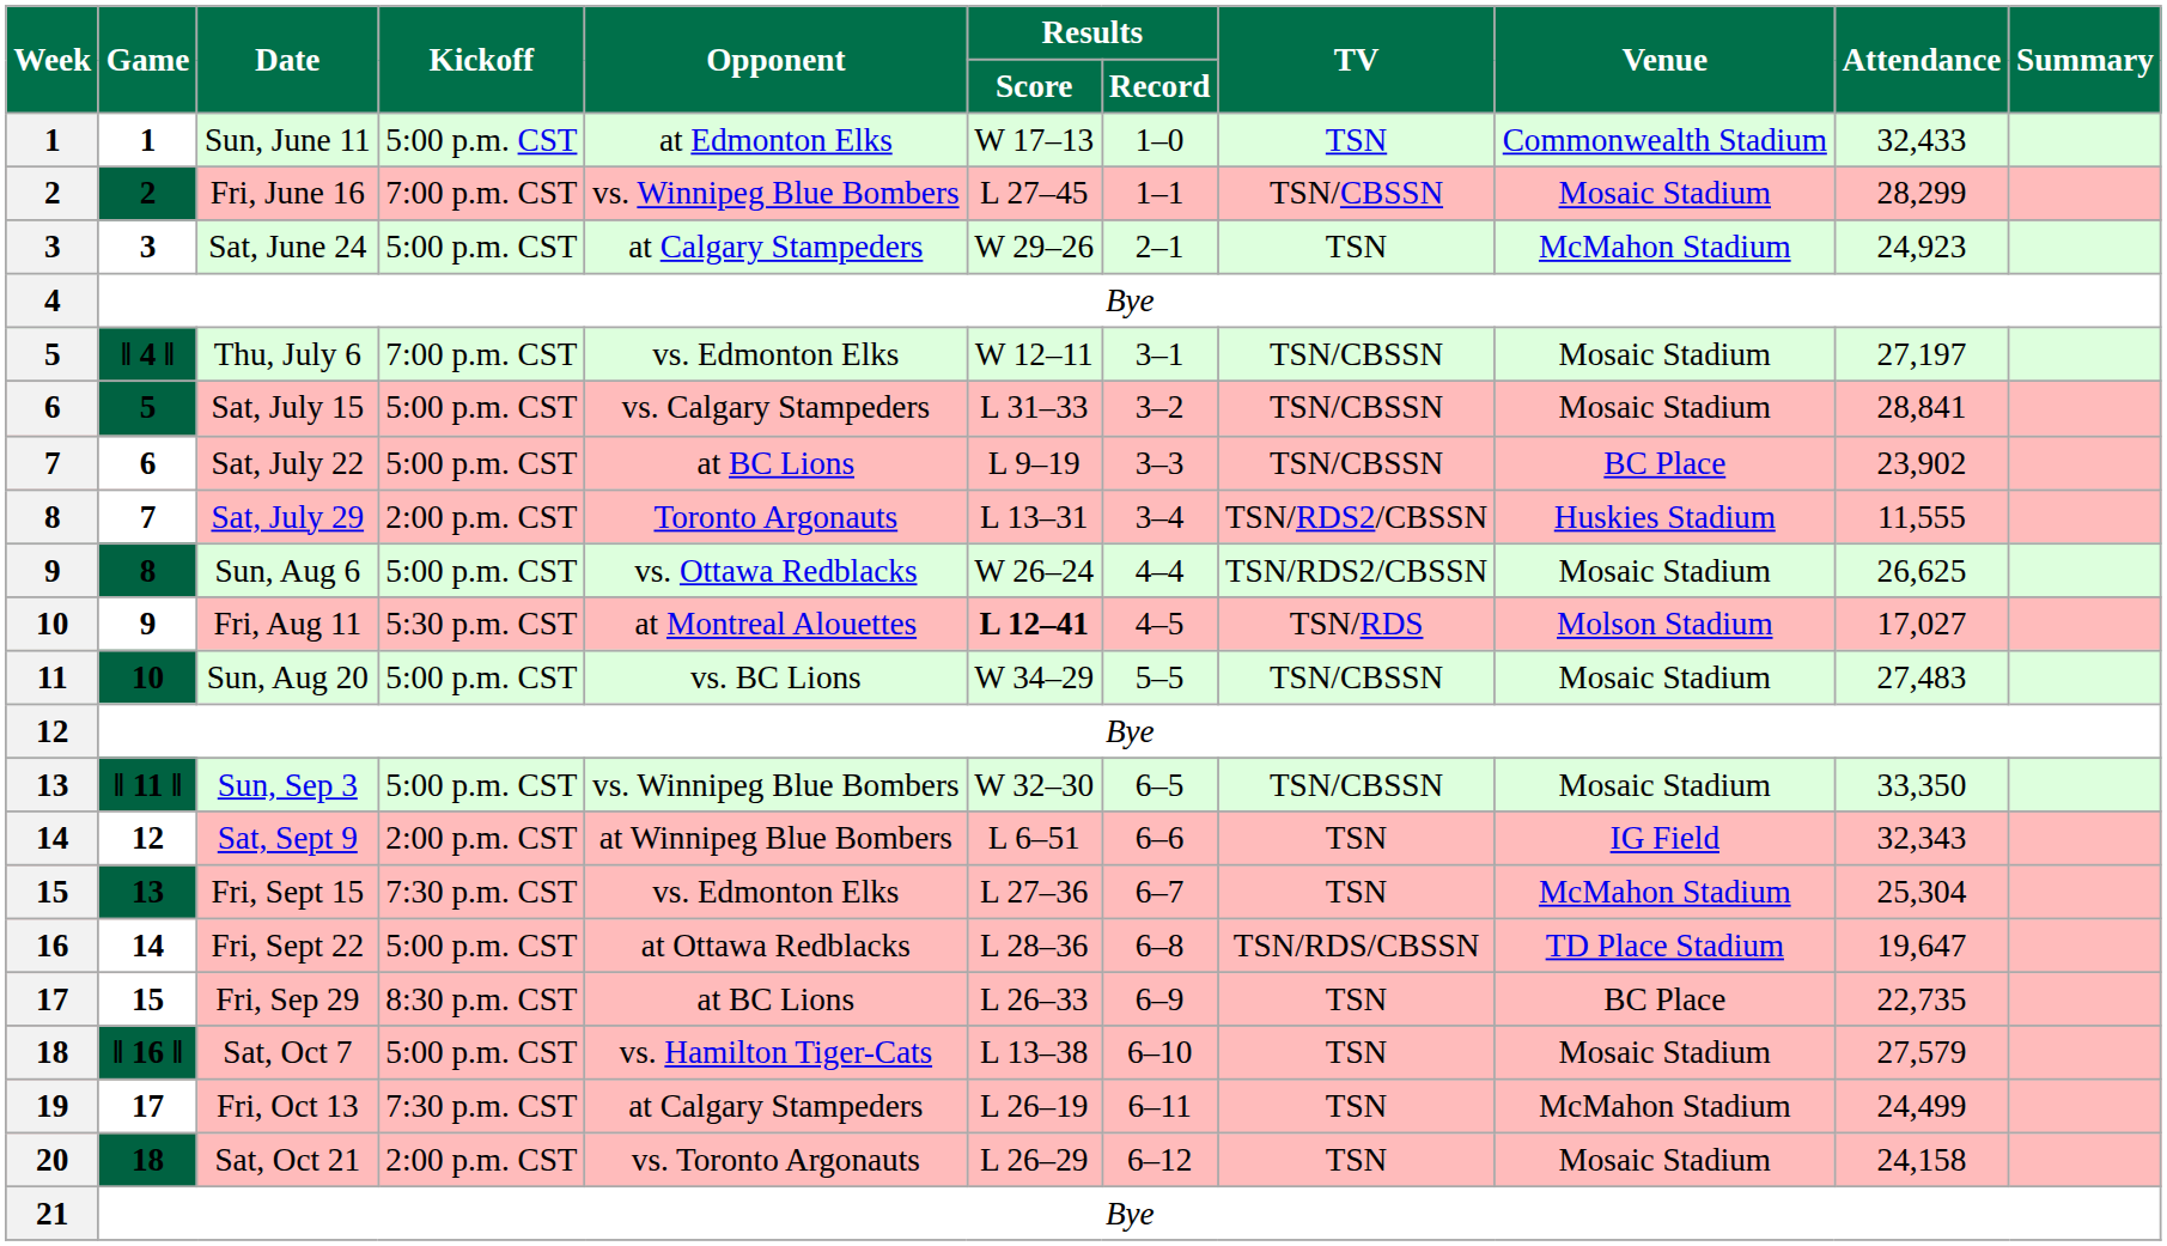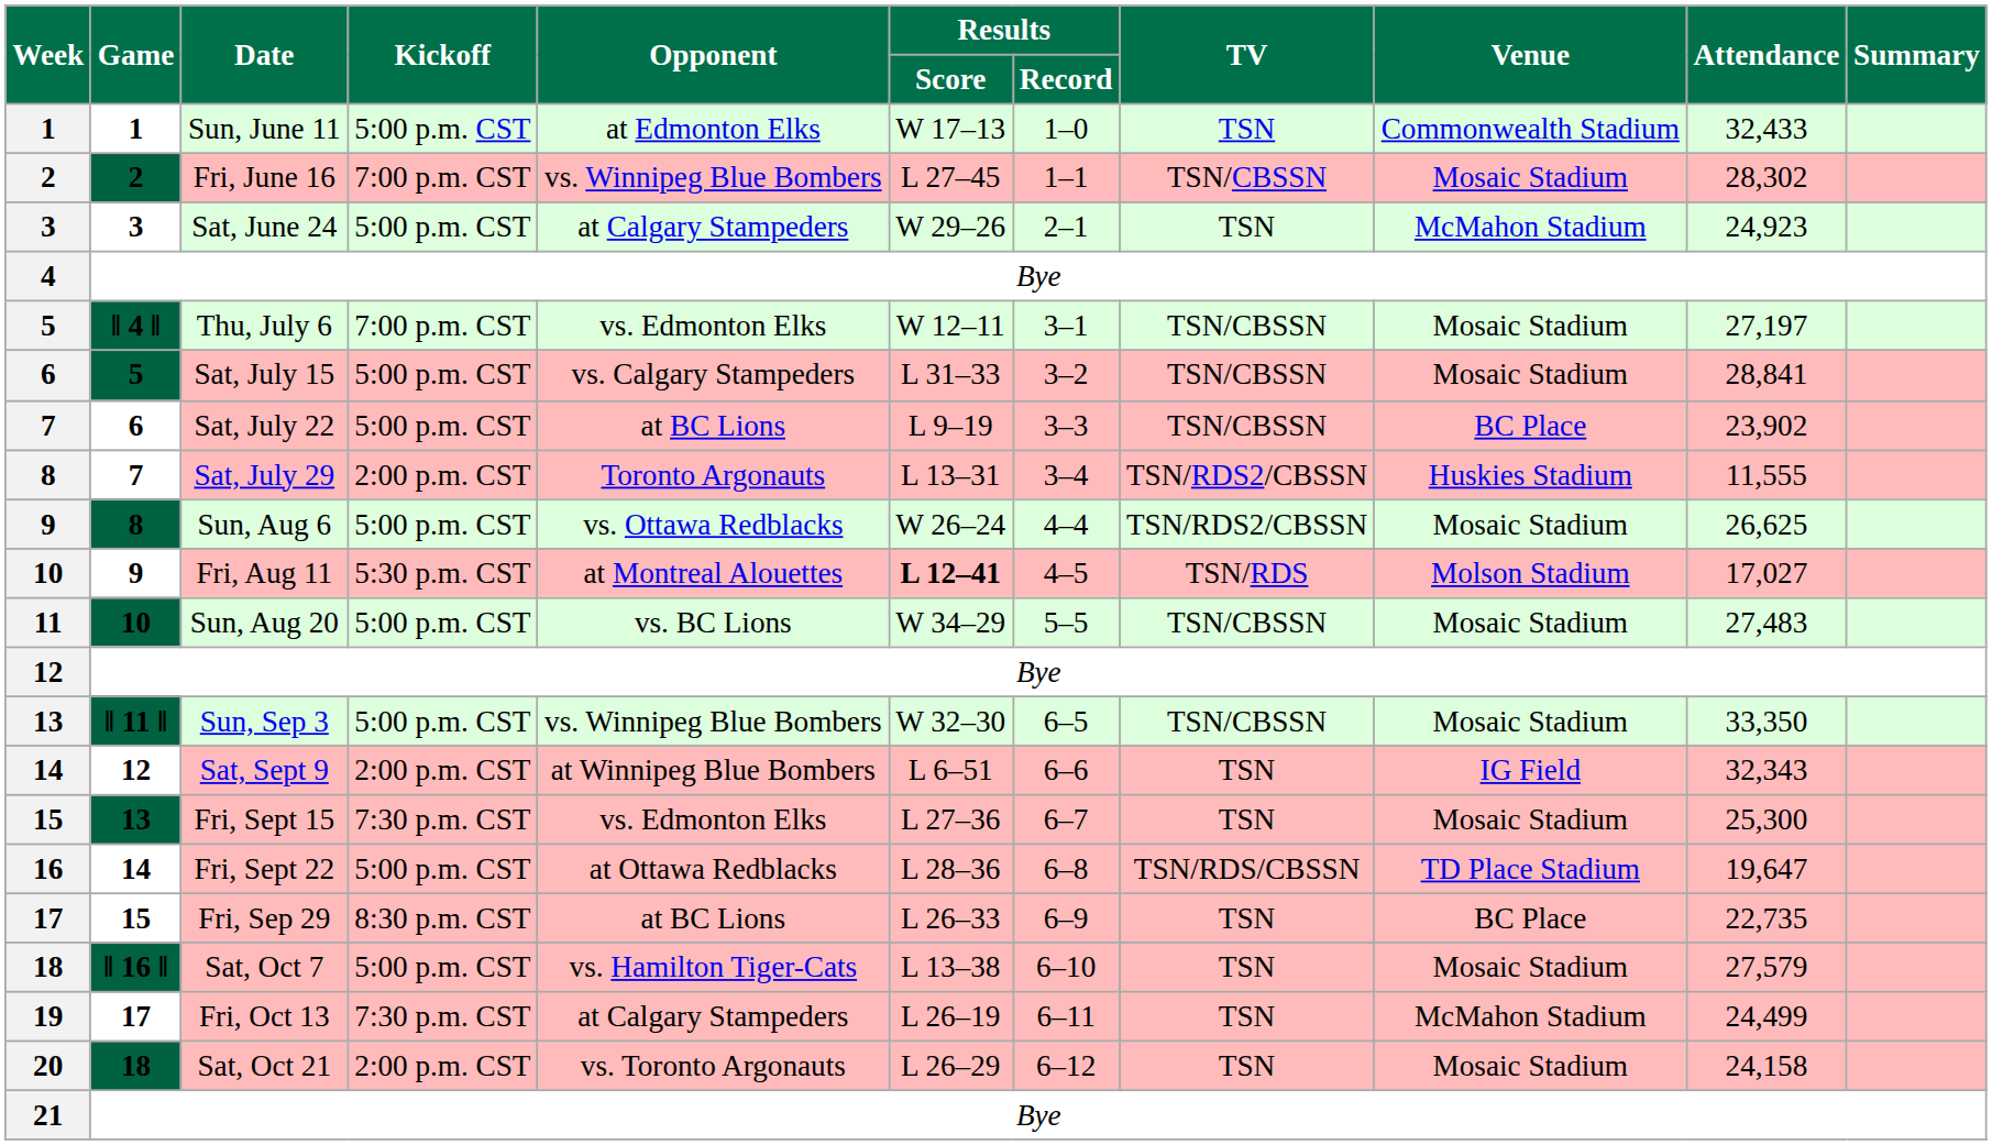 <table class="wikitable" style="font-size: 95%;">
 <tr>
 <th style="background:#00704A;color:White;" rowspan=2>Week</th>
 <th style="background:#00704A;color:White;" rowspan=2>Game</th>
 <th style="background:#00704A;color:White;" rowspan=2>Date</th>
 <th style="background:#00704A;color:White;" rowspan=2>Kickoff</th>
 <th style="background:#00704A;color:White;" rowspan=2>Opponent</th>
 <th style="background:#00704A;color:White;" colspan=2>Results</th>
 <th style="background:#00704A;color:White;" rowspan=2>TV</th>
 <th style="background:#00704A;color:White;" rowspan=2>Venue</th>
 <th style="background:#00704A;color:White;" rowspan=2>Attendance</th>
 <th style="background:#00704A;color:White;" rowspan=2>Summary</th>
 </tr>
 <tr>
 <th style="background:#00704A;color:White;">Score</th>
 <th style="background:#00704A;color:White;">Record</th>
 </tr>
 <tr align="center" bgcolor="ddffdd">
 <th align="center"><strong>1</strong></th>
 <th style="text-align:center; background:white;"><span><strong>1</strong></span></th>
 <td align="center">Sun, June 11</td>
 <td align="center">5:00 p.m. <a href='#'>CST</a></td>
 <td align="center">at <a href='#'>Edmonton Elks</a></td>
 <td align="center">W 17–13</td>
 <td align="center">1–0</td>
 <td align="center"><a href='#'>TSN</a></td>
 <td align="center"><a href='#'>Commonwealth Stadium</a></td>
 <td align="center">32,433</td>
 <td align="center"></td>
 </tr>
 <tr align="center" bgcolor="#ffbbbb">
 <th align="center"><strong>2</strong></th>
 <th style="text-align:center; background:#006241;"><span><strong>2</strong></span></th>
 <td align="center">Fri, June 16</td>
 <td align="center">7:00 p.m. CST</td>
 <td align="center">vs. <a href='#'>Winnipeg Blue Bombers</a></td>
 <td align="center">L 27–45</td>
 <td align="center">1–1</td>
 <td align="center">TSN/<a href='#'>CBSSN</a></td>
 <td align="center"><a href='#'>Mosaic Stadium</a></td>
-<td align="center">28,299</td>
+<td align="center">28,302</td>
 <td align="center"></td>
 </tr>
 <tr align="center" bgcolor="ddffdd">
 <th align="center"><strong>3</strong></th>
 <th style="text-align:center; background:white;"><span><strong>3</strong></span></th>
 <td align="center">Sat, June 24</td>
 <td align="center">5:00 p.m. CST</td>
 <td align="center">at <a href='#'>Calgary Stampeders</a></td>
 <td align="center">W 29–26 </td>
 <td align="center">2–1</td>
 <td align="center">TSN</td>
 <td align="center"><a href='#'>McMahon Stadium</a></td>
 <td align="center">24,923</td>
 <td align="center"></td>
 </tr>
 <tr align="center" bgcolor="#ffffff">
 <th align="center"><strong>4</strong></th>
 <td colspan=10 align="center" valign="middle"><em>Bye</em></td>
 </tr>
 <tr align="center" bgcolor="#ddffdd">
 <th align="center"><strong>5</strong></th>
 <th style="text-align:center; background:#006241;"><span><strong>ǁ 4 ǁ</strong></span></th>
 <td align="center">Thu, July 6</td>
 <td align="center">7:00 p.m. CST</td>
 <td align="center">vs. Edmonton Elks</td>
 <td align="center">W 12–11</td>
 <td align="center">3–1</td>
 <td align="center">TSN/CBSSN</td>
 <td align="center">Mosaic Stadium</td>
 <td align="center">27,197</td>
 <td align="center"></td>
 </tr>
 <tr align="center" bgcolor="#ffbbbb">
 <th align="center"><strong>6</strong></th>
 <th style="text-align:center; background:#006241;"><span><strong>5</strong></span></th>
 <td align="center">Sat, July 15</td>
 <td align="center">5:00 p.m. CST</td>
 <td align="center">vs. Calgary Stampeders</td>
 <td align="center">L 31–33</td>
 <td align="center">3–2</td>
 <td align="center">TSN/CBSSN</td>
 <td align="center">Mosaic Stadium</td>
 <td align="center">28,841</td>
 <td align="center"></td>
 </tr>
 <tr align="center" bgcolor="#ffbbbb">
 <th align="center"><strong>7</strong></th>
 <th style="text-align:center; background:white;"><span><strong>6</strong></span></th>
 <td align="center">Sat, July 22</td>
 <td align="center">5:00 p.m. CST</td>
 <td align="center">at <a href='#'>BC Lions</a></td>
 <td align="center">L 9–19</td>
 <td align="center">3–3</td>
 <td align="center">TSN/CBSSN</td>
 <td align="center"><a href='#'>BC Place</a></td>
 <td align="center">23,902</td>
 <td align="center"></td>
 </tr>
 <tr align="center" bgcolor="#ffbbbb">
 <th align="center"><strong>8</strong></th>
 <th style="text-align:center; background:white;"><span><strong>7</strong></span></th>
 <td align="center"><a href='#'>Sat, July 29</a></td>
 <td align="center">2:00 p.m. CST</td>
 <td align="center"><a href='#'>Toronto Argonauts</a></td>
 <td align="center">L 13–31</td>
 <td align="center">3–4</td>
 <td align="center">TSN/<a href='#'>RDS2</a>/CBSSN</td>
 <td align="center"><a href='#'>Huskies Stadium</a></td>
 <td align="center">11,555</td>
 <td align="center"></td>
 </tr>
 <tr align="center" bgcolor="#ddffdd">
 <th align="center"><strong>9</strong></th>
 <th style="text-align:center; background:#006241;"><span><strong>8</strong></span></th>
 <td align="center">Sun, Aug 6</td>
 <td align="center">5:00 p.m. CST</td>
 <td align="center">vs. <a href='#'>Ottawa Redblacks</a></td>
 <td align="center">W 26–24</td>
 <td align="center">4–4</td>
 <td align="center">TSN/RDS2/CBSSN</td>
 <td align="center">Mosaic Stadium</td>
 <td align="center">26,625</td>
 <td align="center"></td>
 </tr>
 <tr align="center" bgcolor="#ffbbbb">
 <th align="center"><strong>10</strong></th>
 <th style="text-align:center; background:white;"><span><strong>9</strong></span></th>
 <td align="center">Fri, Aug 11</td>
 <td align="center">5:30 p.m. CST</td>
 <td align="center">at <a href='#'>Montreal Alouettes</a></td>
 <td align="center"><strong>L 12–41</strong></td>
 <td align="center">4–5</td>
 <td align="center">TSN/<a href='#'>RDS</a></td>
 <td align="center"><a href='#'>Molson Stadium</a></td>
 <td align="center">17,027</td>
 <td align="center"></td>
 </tr>
 <tr align="center" bgcolor="#ddffdd">
 <th align="center"><strong>11</strong></th>
 <th style="text-align:center; background:#006241;"><span><strong>10</strong></span></th>
 <td align="center">Sun, Aug 20</td>
 <td align="center">5:00 p.m. CST</td>
 <td align="center">vs. BC Lions</td>
 <td align="center">W 34–29</td>
 <td align="center">5–5</td>
 <td align="center">TSN/CBSSN</td>
 <td align="center">Mosaic Stadium</td>
 <td align="center">27,483</td>
 <td align="center"></td>
 </tr>
 <tr align="center" bgcolor="#ffffff">
 <th align="center"><strong>12</strong></th>
 <td colspan=10 align="center" valign="middle"><em>Bye</em></td>
 </tr>
 <tr align="center" bgcolor="#ddffdd">
 <th align="center"><strong>13</strong></th>
 <th style="text-align:center; background:#006241;"><span><strong>ǁ 11 ǁ</strong></span></th>
 <td align="center"><a href='#'>Sun, Sep 3</a></td>
 <td align="center">5:00 p.m. CST</td>
 <td align="center">vs. Winnipeg Blue Bombers</td>
 <td align="center">W 32–30 </td>
 <td align="center">6–5</td>
 <td align="center">TSN/CBSSN</td>
 <td align="center">Mosaic Stadium</td>
 <td align="center">33,350</td>
 <td align="center"></td>
 </tr>
 <tr align="center" bgcolor="#ffbbbb">
 <th align="center"><strong>14</strong></th>
 <th style="text-align:center; background:white;"><span><strong>12</strong></span></th>
 <td align="center"><a href='#'>Sat, Sept 9</a></td>
 <td align="center">2:00 p.m. CST</td>
 <td align="center">at Winnipeg Blue Bombers</td>
 <td align="center">L 6–51</td>
 <td align="center">6–6</td>
 <td align="center">TSN</td>
 <td align="center"><a href='#'>IG Field</a></td>
 <td align="center">32,343</td>
 <td align="center"></td>
 </tr>
 <tr align="center" bgcolor="#ffbbbb">
 <th align="center"><strong>15</strong></th>
 <th style="text-align:center; background:#006241;"><span><strong>13</strong></span></th>
 <td align="center">Fri, Sept 15</td>
 <td align="center">7:30 p.m. CST</td>
 <td align="center">vs. Edmonton Elks</td>
 <td align="center">L 27–36</td>
 <td align="center">6–7</td>
 <td align="center">TSN</td>
-<td align="center"><a href='#'>McMahon Stadium</a></td>
-<td align="center">25,304</td>
+<td align="center">Mosaic Stadium</td>
+<td align="center">25,300</td>
 <td align="center"></td>
 </tr>
 <tr align="center" bgcolor="#ffbbbb">
 <th align="center"><strong>16</strong></th>
 <th style="text-align:center; background:white;"><span><strong>14</strong></span></th>
 <td align="center">Fri, Sept 22</td>
 <td align="center">5:00 p.m. CST</td>
 <td align="center">at Ottawa Redblacks</td>
 <td align="center">L 28–36</td>
 <td align="center">6–8</td>
 <td align="center">TSN/RDS/CBSSN</td>
 <td align="center"><a href='#'>TD Place Stadium</a></td>
 <td align="center">19,647</td>
 <td align="center"></td>
 </tr>
 <tr align="center" bgcolor="#ffbbbb">
 <th align="center"><strong>17</strong></th>
 <th style="text-align:center; background:white;"><span><strong>15</strong></span></th>
 <td align="center">Fri, Sep 29</td>
 <td align="center">8:30 p.m. CST</td>
 <td align="center">at BC Lions</td>
 <td align="center">L 26–33</td>
 <td align="center">6–9</td>
 <td align="center">TSN</td>
 <td align="center">BC Place</td>
 <td align="center">22,735</td>
 <td align="center"></td>
 </tr>
 <tr align="center" bgcolor="#ffbbbb">
 <th align="center"><strong>18</strong></th>
 <th style="text-align:center; background:#006241;"><span><strong>ǁ 16 ǁ</strong></span></th>
 <td align="center">Sat, Oct 7</td>
 <td align="center">5:00 p.m. CST</td>
 <td align="center">vs. <a href='#'>Hamilton Tiger-Cats</a></td>
 <td align="center">L 13–38</td>
 <td align="center">6–10</td>
 <td align="center">TSN</td>
 <td align="center">Mosaic Stadium</td>
 <td align="center">27,579</td>
 <td align="center"></td>
 </tr>
 <tr align="center" bgcolor="#ffbbbb">
 <th align="center"><strong>19</strong></th>
 <th style="text-align:center; background:white;"><span><strong>17</strong></span></th>
 <td align="center">Fri, Oct 13</td>
 <td align="center">7:30 p.m. CST</td>
 <td align="center">at Calgary Stampeders</td>
 <td align="center">L 26–19</td>
 <td align="center">6–11</td>
 <td align="center">TSN</td>
 <td align="center">McMahon Stadium</td>
 <td align="center">24,499</td>
 <td align="center"></td>
 </tr>
 <tr align="center" bgcolor="#ffbbbb">
 <th align="center"><strong>20</strong></th>
 <th style="text-align:center; background:#006241;"><span><strong>18</strong></span></th>
 <td align="center">Sat, Oct 21</td>
 <td align="center">2:00 p.m. CST</td>
 <td align="center">vs. Toronto Argonauts</td>
 <td align="center">L 26–29</td>
 <td align="center">6–12</td>
 <td align="center">TSN</td>
 <td align="center">Mosaic Stadium</td>
 <td align="center">24,158</td>
 <td align="center"></td>
 </tr>
 <tr align="center" bgcolor="#ffffff">
 <th align="center"><strong>21</strong></th>
 <td colspan=10 align="center" valign="middle"><em>Bye</em></td>
 </tr>
 </table>
